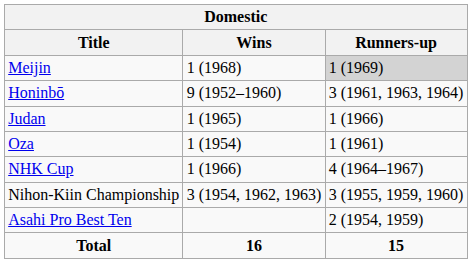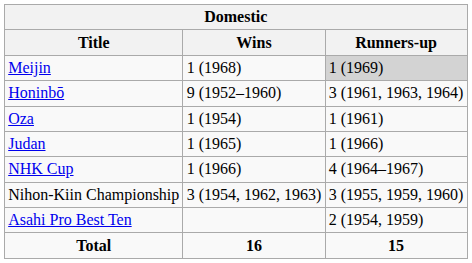 <table class="wikitable">
 <tr>
 <th colspan=3>Domestic</th>
 </tr>
 <tr>
 <th>Title</th>
 <th>Wins</th>
 <th>Runners-up</th>
 </tr>
 <tr>
 <td><a href='#'>Meijin</a></td>
 <td>1 (1968)</td>
 <td style="background: lightgrey;">1 (1969)</td>
 </tr>
 <tr>
 <td><a href='#'>Honinbō</a></td>
 <td>9 (1952–1960)</td>
 <td>3 (1961, 1963, 1964)</td>
 </tr>
 <tr>
+<td><a href='#'>Oza</a></td>
+<td>1 (1954)</td>
+<td>1 (1961)</td>
+</tr>
+<tr>
 <td><a href='#'>Judan</a></td>
 <td>1 (1965)</td>
 <td>1 (1966)</td>
-</tr>
-<tr>
-<td><a href='#'>Oza</a></td>
-<td>1 (1954)</td>
-<td>1 (1961)</td>
 </tr>
 <tr>
 <td><a href='#'>NHK Cup</a></td>
 <td>1 (1966)</td>
 <td>4 (1964–1967)</td>
 </tr>
 <tr>
 <td>Nihon-Kiin Championship</td>
 <td>3 (1954, 1962, 1963)</td>
 <td>3 (1955, 1959, 1960)</td>
 </tr>
 <tr>
 <td><a href='#'>Asahi Pro Best Ten</a></td>
 <td></td>
 <td>2 (1954, 1959)</td>
 </tr>
 <tr align="center">
 <td><strong>Total</strong></td>
 <td><strong>16</strong></td>
 <td><strong>15</strong></td>
 </tr>
 <tr>
 </tr>
 </table>
